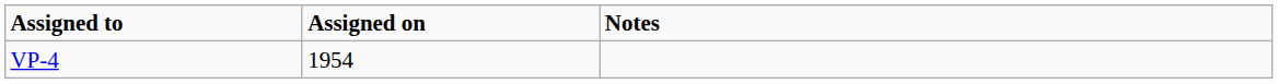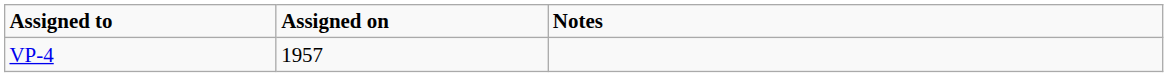 <table class="wikitable" style="width: 70%;">
 <tr>
 <td style="width: 200px;"><strong>Assigned to</strong></td>
 <td style="width: 200px;"><strong>Assigned on</strong></td>
 <td><strong>Notes</strong></td>
 </tr>
 <tr>
 <td><a href='#'>VP-4</a></td>
-<td>1954</td>
+<td>1957</td>
 <td></td>
 </tr>
 </table>
